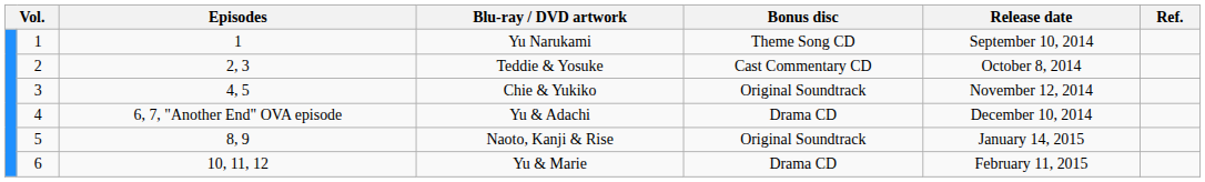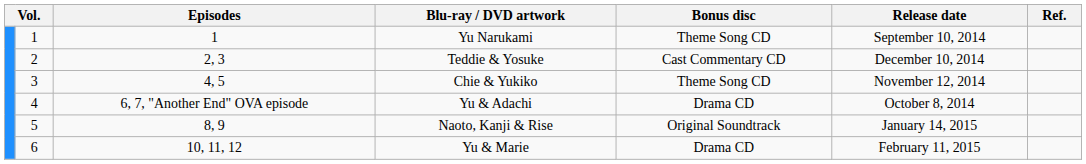 <table class="wikitable" style="text-align: center; width: 98%;">
 <tr>
 <th colspan="2">Vol.</th>
 <th>Episodes</th>
 <th>Blu-ray / DVD artwork</th>
 <th>Bonus disc</th>
 <th>Release date</th>
 <th width="5%">Ref.</th>
 </tr>
 <tr>
 <td rowspan="10" width="1%" style="background: DodgerBlue;"></td>
 <td>1</td>
 <td>1</td>
 <td>Yu Narukami</td>
 <td>Theme Song CD</td>
 <td>September 10, 2014</td>
 <td></td>
 </tr>
 <tr>
 <td>2</td>
 <td>2, 3</td>
 <td>Teddie & Yosuke</td>
 <td>Cast Commentary CD</td>
-<td>October 8, 2014</td>
+<td>December 10, 2014</td>
 <td></td>
 </tr>
 <tr>
 <td>3</td>
 <td>4, 5</td>
 <td>Chie & Yukiko</td>
-<td>Original Soundtrack</td>
+<td>Theme Song CD</td>
 <td>November 12, 2014</td>
 <td></td>
 </tr>
 <tr>
 <td>4</td>
 <td>6, 7, "Another End" OVA episode</td>
 <td>Yu & Adachi</td>
 <td>Drama CD</td>
-<td>December 10, 2014</td>
+<td>October 8, 2014</td>
 <td></td>
 </tr>
 <tr>
 <td>5</td>
 <td>8, 9</td>
 <td>Naoto, Kanji & Rise</td>
 <td>Original Soundtrack</td>
 <td>January 14, 2015</td>
 <td></td>
 </tr>
 <tr>
 <td>6</td>
 <td>10, 11, 12</td>
 <td>Yu & Marie</td>
 <td>Drama CD</td>
 <td>February 11, 2015</td>
 <td></td>
 </tr>
 </table>
